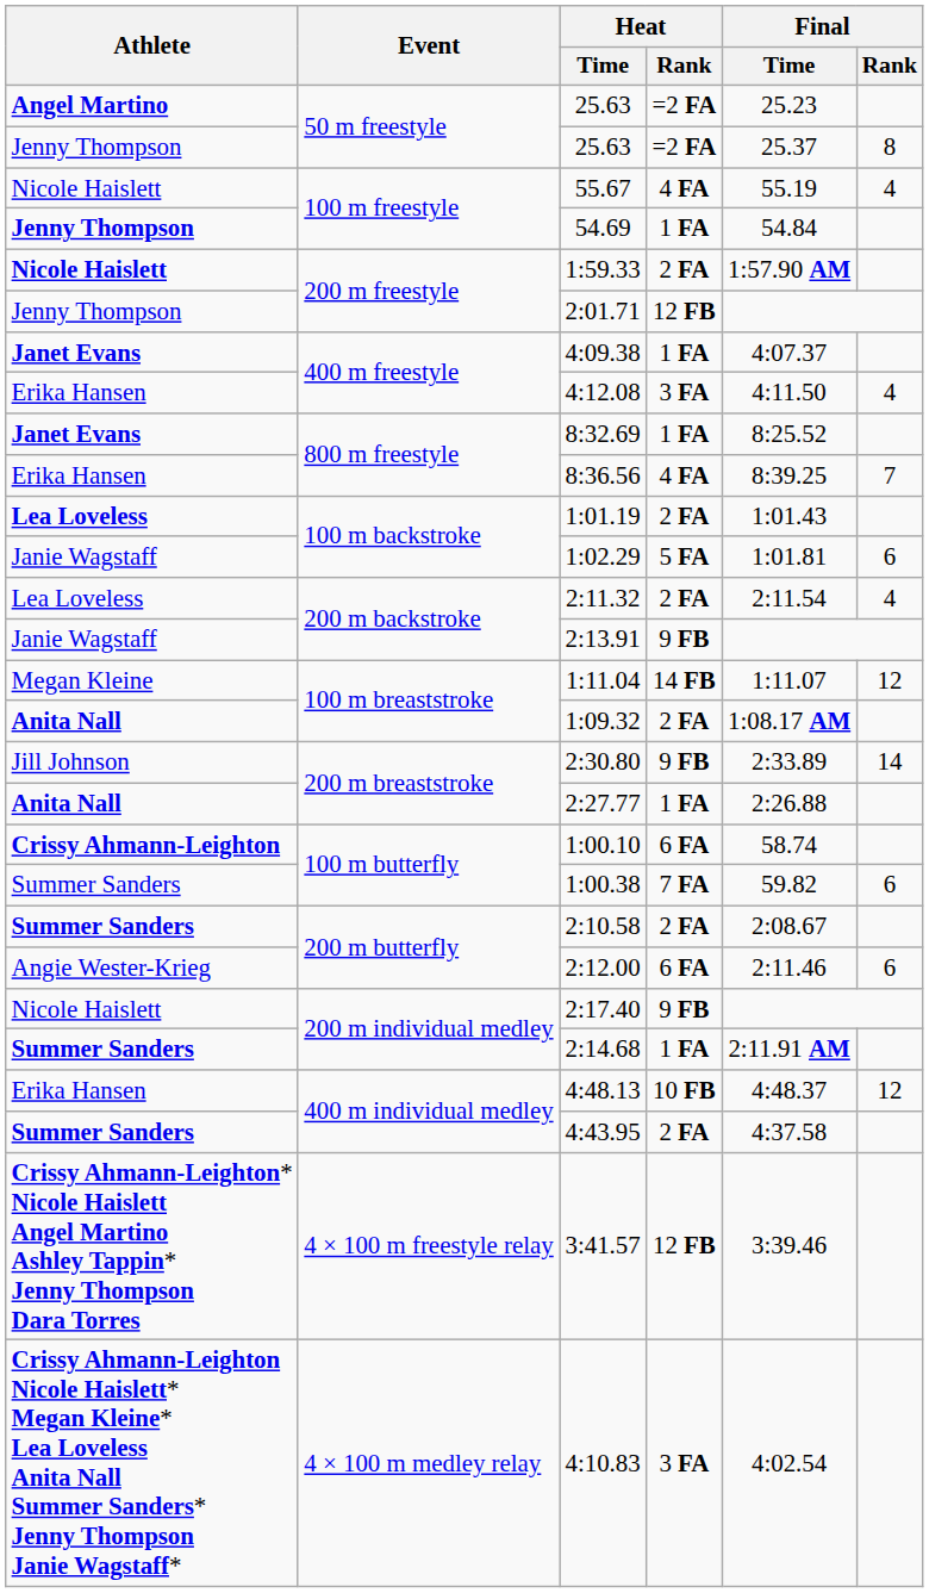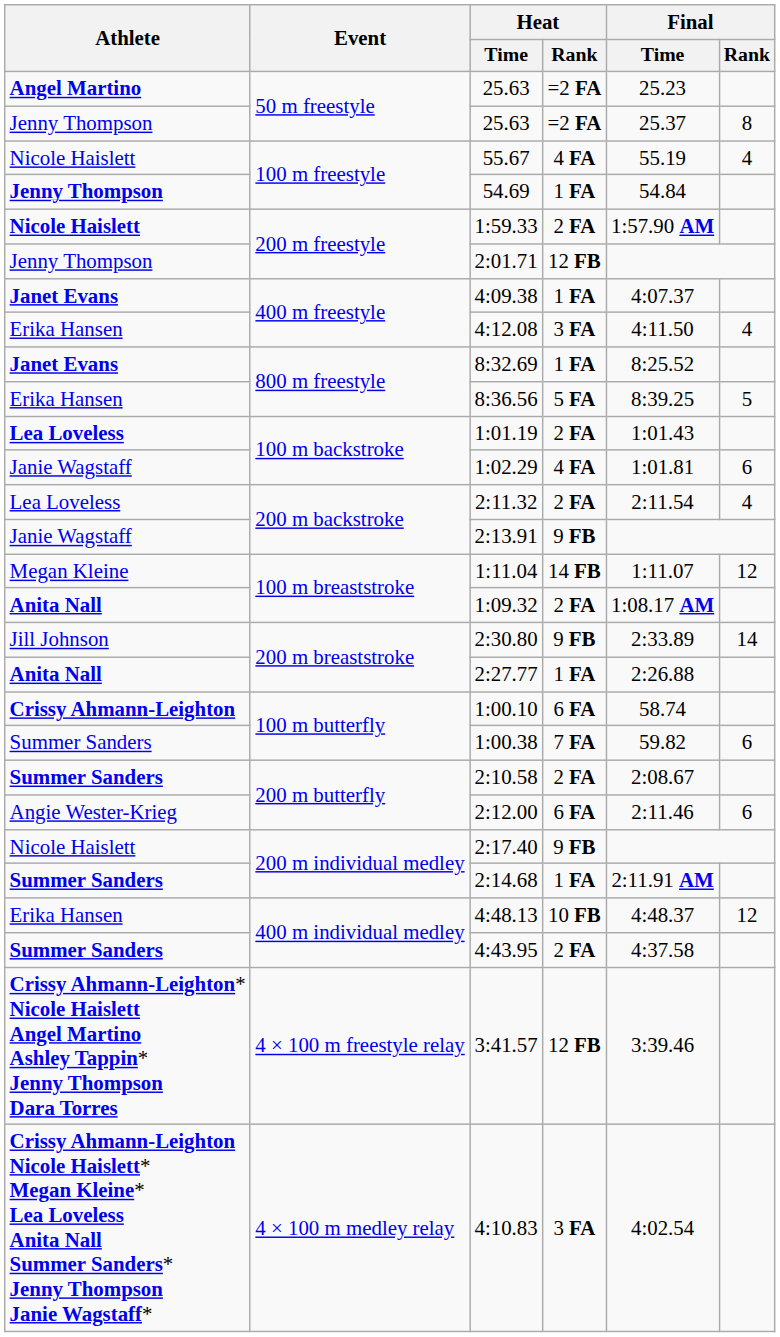 <table class=wikitable style=font-size:90%;text-align:center>
 <tr>
 <th rowspan=2>Athlete</th>
 <th rowspan=2>Event</th>
 <th colspan=2>Heat</th>
 <th colspan=2>Final</th>
 </tr>
 <tr style=font-size:95%>
 <th>Time</th>
 <th>Rank</th>
 <th>Time</th>
 <th>Rank</th>
 </tr>
 <tr>
 <td align=left><strong><a href='#'>Angel Martino</a></strong></td>
 <td align=left rowspan=2><a href='#'>50 m freestyle</a></td>
 <td>25.63</td>
 <td>=2 <strong>FA</strong></td>
 <td>25.23</td>
 <td></td>
 </tr>
 <tr>
 <td align=left><a href='#'>Jenny Thompson</a></td>
 <td>25.63</td>
 <td>=2 <strong>FA</strong></td>
 <td>25.37</td>
 <td>8</td>
 </tr>
 <tr>
 <td align=left><a href='#'>Nicole Haislett</a></td>
 <td align=left rowspan=2><a href='#'>100 m freestyle</a></td>
 <td>55.67</td>
 <td>4 <strong>FA</strong></td>
 <td>55.19</td>
 <td>4</td>
 </tr>
 <tr>
 <td align=left><strong><a href='#'>Jenny Thompson</a></strong></td>
 <td>54.69 </td>
 <td>1 <strong>FA</strong></td>
 <td>54.84</td>
 <td></td>
 </tr>
 <tr>
 <td align=left><strong><a href='#'>Nicole Haislett</a></strong></td>
 <td align=left rowspan=2><a href='#'>200 m freestyle</a></td>
 <td>1:59.33</td>
 <td>2 <strong>FA</strong></td>
 <td>1:57.90 <strong><a href='#'>AM</a></strong></td>
 <td></td>
 </tr>
 <tr>
 <td align=left><a href='#'>Jenny Thompson</a></td>
 <td>2:01.71</td>
 <td>12 <strong>FB</strong></td>
 <td colspan=2></td>
 </tr>
 <tr>
 <td align=left><strong><a href='#'>Janet Evans</a></strong></td>
 <td align=left rowspan=2><a href='#'>400 m freestyle</a></td>
 <td>4:09.38</td>
 <td>1 <strong>FA</strong></td>
 <td>4:07.37</td>
 <td></td>
 </tr>
 <tr>
 <td align=left><a href='#'>Erika Hansen</a></td>
 <td>4:12.08</td>
 <td>3 <strong>FA</strong></td>
 <td>4:11.50</td>
 <td>4</td>
 </tr>
 <tr>
 <td align=left><strong><a href='#'>Janet Evans</a></strong></td>
 <td align=left rowspan=2><a href='#'>800 m freestyle</a></td>
 <td>8:32.69</td>
 <td>1 <strong>FA</strong></td>
 <td>8:25.52</td>
 <td></td>
 </tr>
 <tr>
 <td align=left><a href='#'>Erika Hansen</a></td>
 <td>8:36.56</td>
-<td>4 <strong>FA</strong></td>
+<td>5 <strong>FA</strong></td>
 <td>8:39.25</td>
-<td>7</td>
+<td>5</td>
 </tr>
 <tr>
 <td align=left><strong><a href='#'>Lea Loveless</a></strong></td>
 <td align=left rowspan=2><a href='#'>100 m backstroke</a></td>
 <td>1:01.19</td>
 <td>2 <strong>FA</strong></td>
 <td>1:01.43</td>
 <td></td>
 </tr>
 <tr>
 <td align=left><a href='#'>Janie Wagstaff</a></td>
 <td>1:02.29</td>
-<td>5 <strong>FA</strong></td>
+<td>4 <strong>FA</strong></td>
 <td>1:01.81</td>
 <td>6</td>
 </tr>
 <tr>
 <td align=left><a href='#'>Lea Loveless</a></td>
 <td align=left rowspan=2><a href='#'>200 m backstroke</a></td>
 <td>2:11.32</td>
 <td>2 <strong>FA</strong></td>
 <td>2:11.54</td>
 <td>4</td>
 </tr>
 <tr>
 <td align=left><a href='#'>Janie Wagstaff</a></td>
 <td>2:13.91</td>
 <td>9 <strong>FB</strong></td>
 <td colspan=2></td>
 </tr>
 <tr>
 <td align=left><a href='#'>Megan Kleine</a></td>
 <td align=left rowspan=2><a href='#'>100 m breaststroke</a></td>
 <td>1:11.04</td>
 <td>14 <strong>FB</strong></td>
 <td>1:11.07</td>
 <td>12</td>
 </tr>
 <tr>
 <td align=left><strong><a href='#'>Anita Nall</a></strong></td>
 <td>1:09.32</td>
 <td>2 <strong>FA</strong></td>
 <td>1:08.17 <strong><a href='#'>AM</a></strong></td>
 <td></td>
 </tr>
 <tr>
 <td align=left><a href='#'>Jill Johnson</a></td>
 <td align=left rowspan=2><a href='#'>200 m breaststroke</a></td>
 <td>2:30.80</td>
 <td>9 <strong>FB</strong></td>
 <td>2:33.89</td>
 <td>14</td>
 </tr>
 <tr>
 <td align=left><strong><a href='#'>Anita Nall</a></strong></td>
 <td>2:27.77</td>
 <td>1 <strong>FA</strong></td>
 <td>2:26.88</td>
 <td></td>
 </tr>
 <tr>
 <td align=left><strong><a href='#'>Crissy Ahmann-Leighton</a></strong></td>
 <td align=left rowspan=2><a href='#'>100 m butterfly</a></td>
 <td>1:00.10</td>
 <td>6 <strong>FA</strong></td>
 <td>58.74</td>
 <td></td>
 </tr>
 <tr>
 <td align=left><a href='#'>Summer Sanders</a></td>
 <td>1:00.38</td>
 <td>7 <strong>FA</strong></td>
 <td>59.82</td>
 <td>6</td>
 </tr>
 <tr>
 <td align=left><strong><a href='#'>Summer Sanders</a></strong></td>
 <td align=left rowspan=2><a href='#'>200 m butterfly</a></td>
 <td>2:10.58</td>
 <td>2 <strong>FA</strong></td>
 <td>2:08.67</td>
 <td></td>
 </tr>
 <tr>
 <td align=left><a href='#'>Angie Wester-Krieg</a></td>
 <td>2:12.00</td>
 <td>6 <strong>FA</strong></td>
 <td>2:11.46</td>
 <td>6</td>
 </tr>
 <tr>
 <td align=left><a href='#'>Nicole Haislett</a></td>
 <td align=left rowspan=2><a href='#'>200 m individual medley</a></td>
 <td>2:17.40</td>
 <td>9 <strong>FB</strong></td>
 <td colspan=2></td>
 </tr>
 <tr>
 <td align=left><strong><a href='#'>Summer Sanders</a></strong></td>
 <td>2:14.68</td>
 <td>1 <strong>FA</strong></td>
 <td>2:11.91 <strong><a href='#'>AM</a></strong></td>
 <td></td>
 </tr>
 <tr>
 <td align=left><a href='#'>Erika Hansen</a></td>
 <td align=left rowspan=2><a href='#'>400 m individual medley</a></td>
 <td>4:48.13</td>
 <td>10 <strong>FB</strong></td>
 <td>4:48.37</td>
 <td>12</td>
 </tr>
 <tr>
 <td align=left><strong><a href='#'>Summer Sanders</a></strong></td>
 <td>4:43.95</td>
 <td>2 <strong>FA</strong></td>
 <td>4:37.58</td>
 <td></td>
 </tr>
 <tr>
 <td align=left><strong><a href='#'>Crissy Ahmann-Leighton</a></strong>*<strong><br><a href='#'>Nicole Haislett</a><br><a href='#'>Angel Martino</a><br><a href='#'>Ashley Tappin</a></strong>*<strong><br><a href='#'>Jenny Thompson</a><br><a href='#'>Dara Torres</a></strong></td>
 <td align=left><a href='#'>4 × 100 m freestyle relay</a></td>
 <td>3:41.57</td>
 <td>12 <strong>FB</strong></td>
 <td>3:39.46 </td>
 <td></td>
 </tr>
 <tr>
 <td align=left><strong><a href='#'>Crissy Ahmann-Leighton</a><br><a href='#'>Nicole Haislett</a></strong>*<strong><br><a href='#'>Megan Kleine</a></strong>*<strong><br><a href='#'>Lea Loveless</a><br><a href='#'>Anita Nall</a><br><a href='#'>Summer Sanders</a></strong>*<strong><br><a href='#'>Jenny Thompson</a><br><a href='#'>Janie Wagstaff</a></strong>*</td>
 <td align=left><a href='#'>4 × 100 m medley relay</a></td>
 <td>4:10.83</td>
 <td>3 <strong>FA</strong></td>
 <td>4:02.54 </td>
 <td></td>
 </tr>
 </table>
